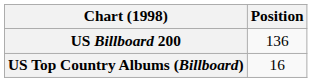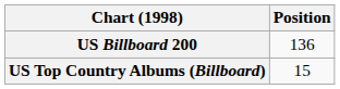 <table class="wikitable sortable plainrowheaders">
 <tr>
 <th scope="col">Chart (1998)</th>
 <th scope="col">Position</th>
 </tr>
 <tr>
 <th scope="row">US <em>Billboard</em> 200</th>
 <td style="text-align:center;">136</td>
 </tr>
 <tr>
 <th scope="row">US Top Country Albums (<em>Billboard</em>)</th>
-<td style="text-align:center;">16</td>
+<td style="text-align:center;">15</td>
 </tr>
 </table>
